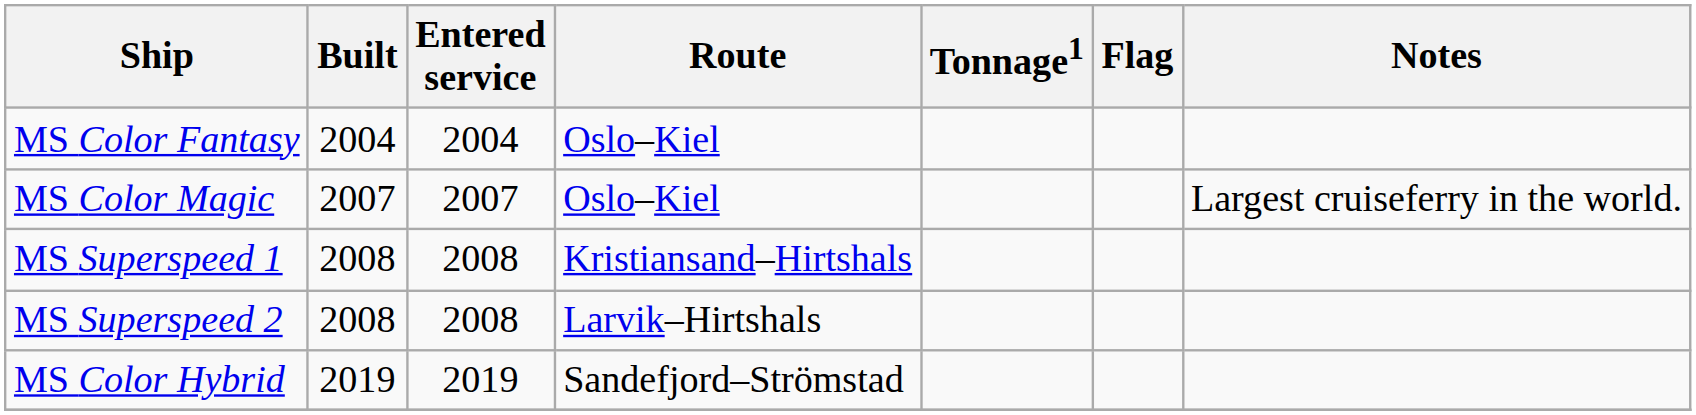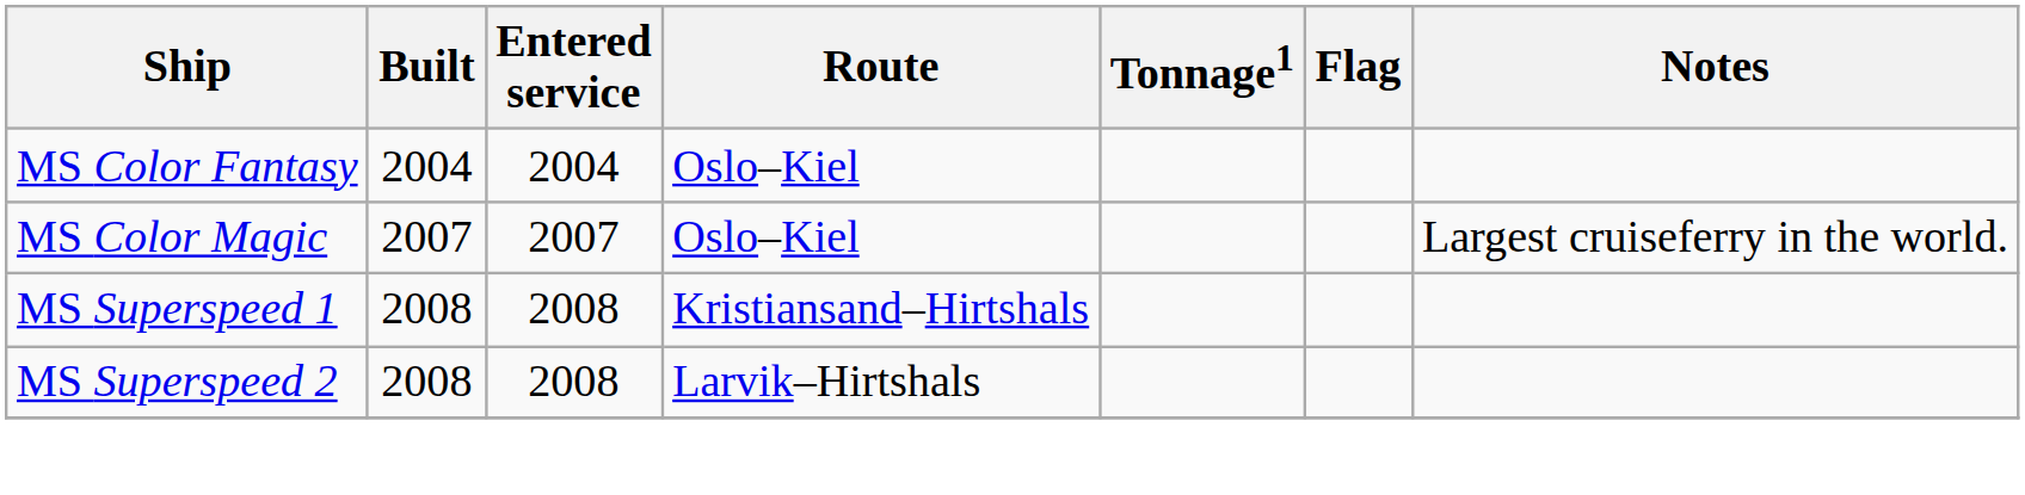 <table class="wikitable">
 <tr>
 <th>Ship</th>
 <th>Built</th>
 <th>Entered<br>service</th>
 <th>Route</th>
 <th>Tonnage<sup>1</sup></th>
 <th>Flag</th>
 <th>Notes</th>
 </tr>
 <tr>
 <td><a href='#'>MS <em>Color Fantasy</em></a></td>
 <td align="Center">2004</td>
 <td align="Center">2004</td>
 <td><a href='#'>Oslo</a>–<a href='#'>Kiel</a></td>
 <td align="Right"></td>
 <td></td>
 <td></td>
 </tr>
 <tr>
 <td><a href='#'>MS <em>Color Magic</em></a></td>
 <td align="Center">2007</td>
 <td align="Center">2007</td>
 <td><a href='#'>Oslo</a>–<a href='#'>Kiel</a></td>
 <td align="Right"></td>
 <td></td>
 <td>Largest cruiseferry in the world.</td>
 </tr>
 <tr>
 <td><a href='#'>MS <em>Superspeed 1</em></a></td>
 <td align="Center">2008</td>
 <td align="Center">2008</td>
 <td><a href='#'>Kristiansand</a>–<a href='#'>Hirtshals</a></td>
 <td align="Right"></td>
 <td></td>
 <td></td>
 </tr>
 <tr>
 <td><a href='#'>MS <em>Superspeed 2</em></a></td>
 <td align="Center">2008</td>
 <td align="Center">2008</td>
 <td><a href='#'>Larvik</a>–Hirtshals</td>
 <td align="Right"></td>
 <td></td>
 <td></td>
 </tr>
 <tr>
-<td><a href='#'>MS <em>Color Hybrid</em></a></td>
-<td align="center">2019</td>
-<td align="center">2019</td>
-<td>Sandefjord–Strömstad</td>
-<td></td>
-<td></td>
-<td></td>
-</tr>
-<tr>
 </tr>
 </table>
